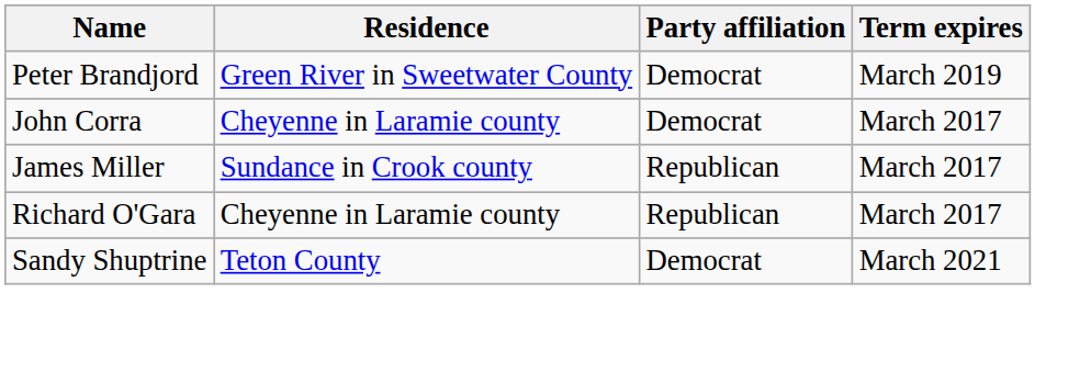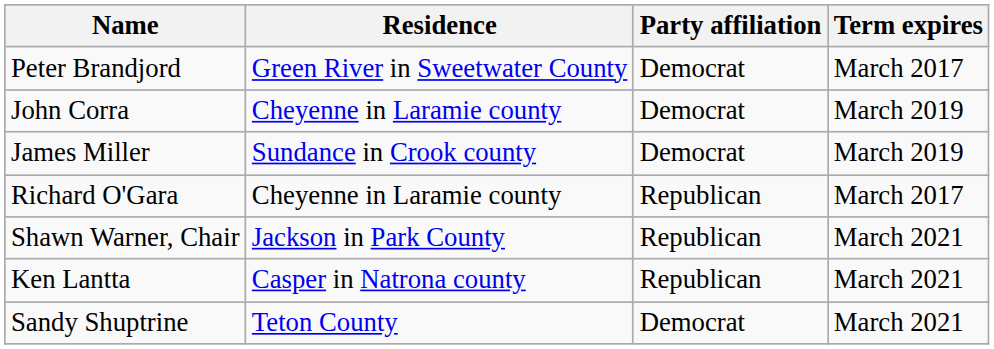 <table class="wikitable">
 <tr>
 <th>Name</th>
 <th>Residence</th>
 <th>Party affiliation</th>
 <th>Term expires</th>
 </tr>
 <tr>
 <td>Peter Brandjord</td>
 <td><a href='#'>Green River</a> in <a href='#'>Sweetwater County</a></td>
 <td>Democrat</td>
-<td>March 2019</td>
+<td>March 2017</td>
 </tr>
 <tr>
 <td>John Corra</td>
 <td><a href='#'>Cheyenne</a> in <a href='#'>Laramie county</a></td>
 <td>Democrat</td>
-<td>March 2017</td>
+<td>March 2019</td>
 </tr>
 <tr>
 <td>James Miller</td>
 <td><a href='#'>Sundance</a> in <a href='#'>Crook county</a></td>
-<td>Republican</td>
-<td>March 2017</td>
+<td>Democrat</td>
+<td>March 2019</td>
 </tr>
 <tr>
 <td>Richard O'Gara</td>
 <td>Cheyenne in Laramie county</td>
 <td>Republican</td>
 <td>March 2017</td>
 </tr>
 <tr>
+<td>Shawn Warner, Chair</td>
+<td><a href='#'>Jackson</a> in <a href='#'>Park County</a></td>
+<td>Republican</td>
+<td>March 2021</td>
+</tr>
+<tr>
+<td>Ken Lantta</td>
+<td><a href='#'>Casper</a> in <a href='#'>Natrona county</a></td>
+<td>Republican</td>
+<td>March 2021</td>
+</tr>
+<tr>
 <td>Sandy Shuptrine</td>
 <td><a href='#'>Teton County</a></td>
 <td>Democrat</td>
 <td>March 2021</td>
 </tr>
 </table>
